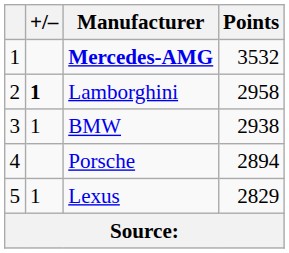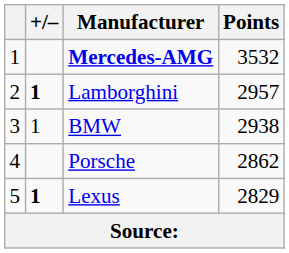 <table class="wikitable" style="font-size: 95%;">
 <tr>
 <th scope="col"></th>
 <th scope="col">+/–</th>
 <th scope="col">Manufacturer</th>
 <th scope="col">Points</th>
 </tr>
 <tr>
 <td align=center>1</td>
 <td align="left"></td>
 <td><strong> <a href='#'>Mercedes-AMG</a></strong></td>
 <td align=right>3532</td>
 </tr>
 <tr>
 <td align=center>2</td>
 <td align=left><strong> 1</strong></td>
 <td> <a href='#'>Lamborghini</a></td>
-<td align=right>2958</td>
+<td align=right>2957</td>
 </tr>
 <tr>
 <td align=center>3</td>
 <td align="left"> 1</td>
 <td> <a href='#'>BMW</a></td>
 <td align=right>2938</td>
 </tr>
 <tr>
 <td align=center>4</td>
 <td align="left"></td>
 <td> <a href='#'>Porsche</a></td>
-<td align=right>2894</td>
+<td align=right>2862</td>
 </tr>
 <tr>
 <td align=center>5</td>
-<td align=left> 1</td>
+<td align=left><strong> 1</strong></td>
 <td> <a href='#'>Lexus</a></td>
 <td align=right>2829</td>
 </tr>
 <tr>
 <th colspan=5>Source:</th>
 </tr>
 </table>
